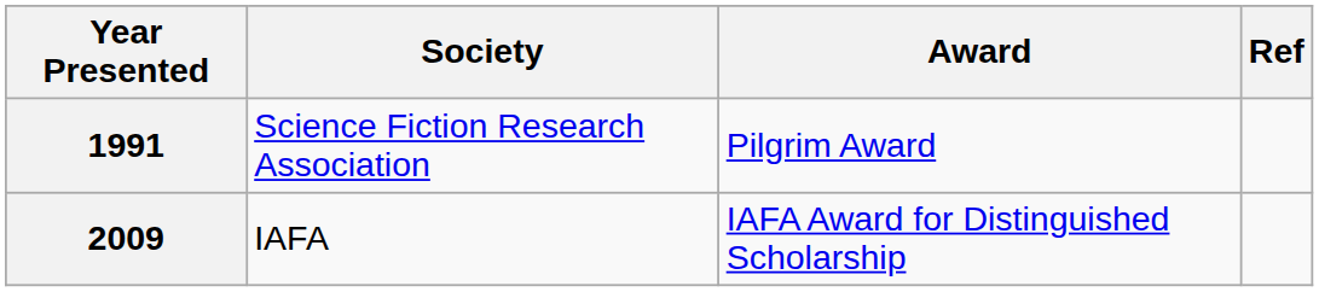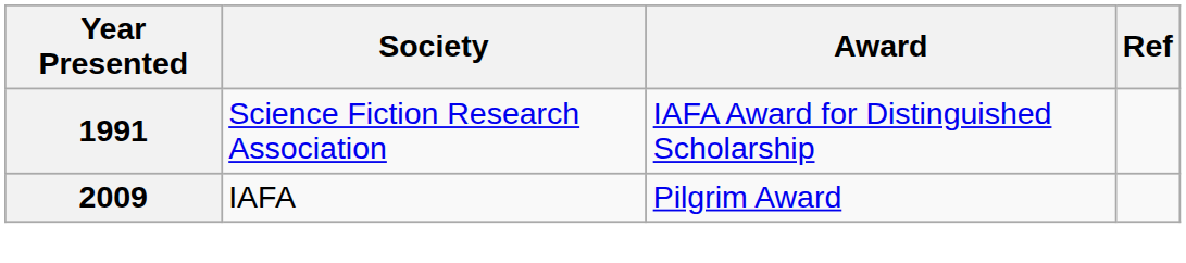 <table class="wikitable">
 <tr>
 <th>Year Presented</th>
 <th>Society</th>
 <th>Award</th>
 <th>Ref</th>
 </tr>
 <tr>
 <th>1991</th>
 <td><a href='#'>Science Fiction Research Association</a></td>
-<td><a href='#'>Pilgrim Award</a></td>
+<td><a href='#'>IAFA Award for Distinguished Scholarship</a></td>
 <td></td>
 </tr>
 <tr>
 <th>2009</th>
 <td>IAFA</td>
-<td><a href='#'>IAFA Award for Distinguished Scholarship</a></td>
+<td><a href='#'>Pilgrim Award</a></td>
 <td></td>
 </tr>
 </table>
